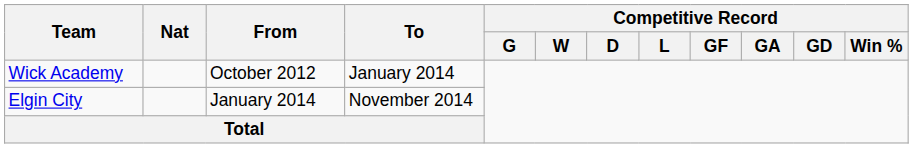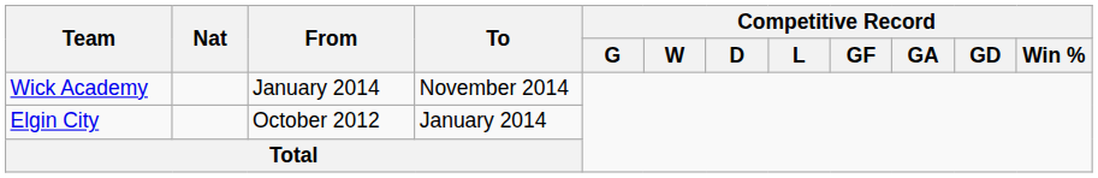 <table class=wikitable style=text-align:center>
 <tr>
 <th rowspan="2" style="width:120px;">Team</th>
 <th rowspan="2" style="width:50px;">Nat</th>
 <th rowspan="2" style="width:120px;">From</th>
 <th rowspan="2" style="width:120px;">To</th>
 <th colspan=8>Competitive Record</th>
 </tr>
 <tr>
 <th width=40>G</th>
 <th width=40>W</th>
 <th width=40>D</th>
 <th width=40>L</th>
 <th width=40>GF</th>
 <th width=40>GA</th>
 <th width=40>GD</th>
 <th width=50>Win %</th>
 </tr>
 <tr>
 <td align=left><a href='#'>Wick Academy</a></td>
 <td></td>
-<td align=left>October 2012</td>
-<td align=left>January 2014<br></td>
+<td align=left>January 2014</td>
+<td align=left>November 2014<br></td>
 </tr>
 <tr>
 <td align=left><a href='#'>Elgin City</a></td>
 <td></td>
-<td align=left>January 2014</td>
-<td align=left>November 2014<br></td>
+<td align=left>October 2012</td>
+<td align=left>January 2014<br></td>
 </tr>
 <tr>
 <th colspan="4">Total<br></th>
 </tr>
 </table>
